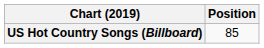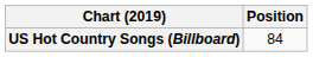 <table class="wikitable plainrowheaders" style="text-align:center">
 <tr>
 <th scope="col">Chart (2019)</th>
 <th scope="col">Position</th>
 </tr>
 <tr>
 <th scope="row">US Hot Country Songs (<em>Billboard</em>)</th>
-<td>85</td>
+<td>84</td>
 </tr>
 </table>
